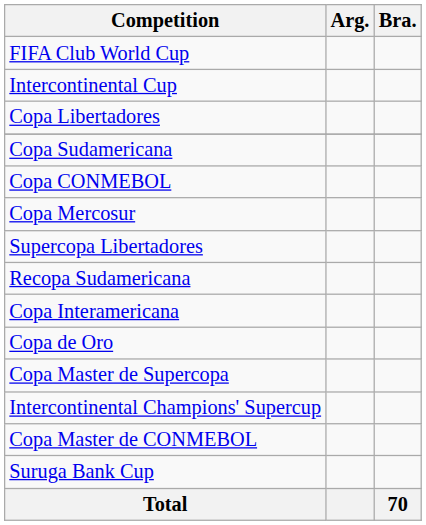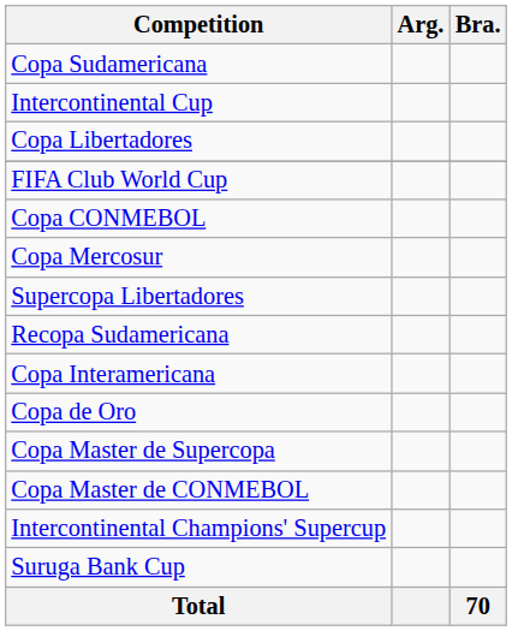 <table class="wikitable">
 <tr>
 <th>Competition</th>
 <th>Arg.</th>
 <th>Bra.</th>
 </tr>
 <tr>
-<td><a href='#'>FIFA Club World Cup</a></td>
+<td><a href='#'>Copa Sudamericana</a></td>
+<td><strong></strong></td>
 <td></td>
-<td><strong></strong></td>
 </tr>
 <tr>
 <td><a href='#'>Intercontinental Cup</a></td>
 <td><strong></strong></td>
 <td></td>
 </tr>
 <tr>
 <td><a href='#'>Copa Libertadores</a></td>
 <td><strong></strong></td>
 <td></td>
 </tr>
 <tr>
 </tr>
 <tr>
-<td><a href='#'>Copa Sudamericana</a></td>
+<td><a href='#'>FIFA Club World Cup</a></td>
+<td></td>
 <td><strong></strong></td>
-<td></td>
 </tr>
 <tr>
 <td><a href='#'>Copa CONMEBOL</a></td>
 <td></td>
 <td><strong></strong></td>
 </tr>
 <tr>
 <td><a href='#'>Copa Mercosur</a></td>
 <td></td>
 <td><strong></strong></td>
 </tr>
 <tr>
 <td><a href='#'>Supercopa Libertadores</a></td>
 <td><strong></strong></td>
 <td></td>
 </tr>
 <tr>
 <td><a href='#'>Recopa Sudamericana</a></td>
 <td></td>
 <td><strong></strong></td>
 </tr>
 <tr>
 <td><a href='#'>Copa Interamericana</a></td>
 <td><strong></strong></td>
 <td></td>
 </tr>
 <tr>
 <td><a href='#'>Copa de Oro</a></td>
 <td></td>
 <td><strong></strong></td>
 </tr>
 <tr>
 <td><a href='#'>Copa Master de Supercopa</a></td>
 <td></td>
 <td></td>
 </tr>
 <tr>
-<td><a href='#'>Intercontinental Champions' Supercup</a></td>
+<td><a href='#'>Copa Master de CONMEBOL</a></td>
 <td></td>
 <td><strong></strong></td>
 </tr>
 <tr>
-<td><a href='#'>Copa Master de CONMEBOL</a></td>
+<td><a href='#'>Intercontinental Champions' Supercup</a></td>
 <td></td>
 <td><strong></strong></td>
 </tr>
 <tr>
 <td><a href='#'>Suruga Bank Cup</a></td>
 <td><strong></strong></td>
 <td></td>
 </tr>
 <tr>
 <th>Total</th>
 <th><strong></strong></th>
 <th>70</th>
 </tr>
 </table>
